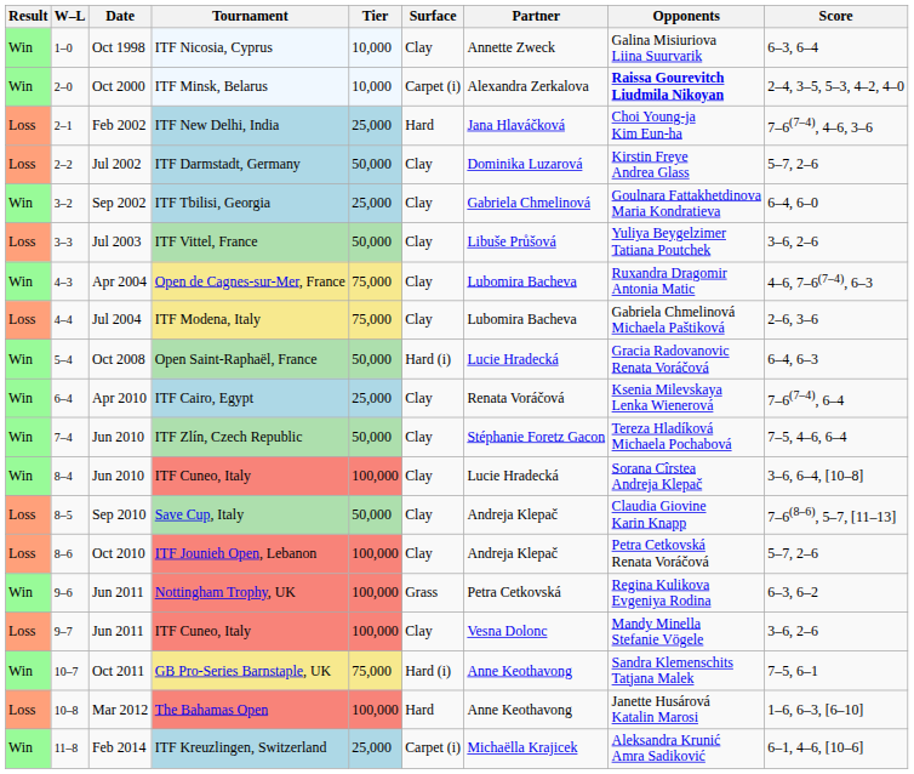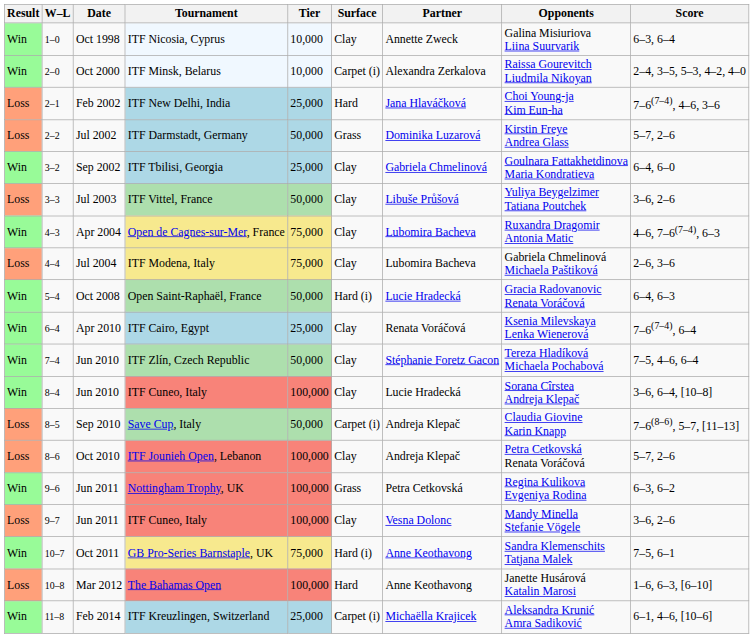 <table class="sortable wikitable">
 <tr>
 <th>Result</th>
 <th class="unsortable">W–L</th>
 <th>Date</th>
 <th>Tournament</th>
 <th>Tier</th>
 <th>Surface</th>
 <th>Partner</th>
 <th>Opponents</th>
 <th class="unsortable">Score</th>
 </tr>
 <tr>
 <td style="background:#98fb98;">Win</td>
 <td><small>1–0</small></td>
 <td>Oct 1998</td>
 <td bgcolor=f0f8ff>ITF Nicosia, Cyprus</td>
 <td bgcolor=f0f8ff>10,000</td>
 <td>Clay</td>
 <td> Annette Zweck</td>
 <td> Galina Misiuriova <br>  <a href='#'>Liina Suurvarik</a></td>
 <td>6–3, 6–4</td>
 </tr>
 <tr>
 <td style="background:#98fb98;">Win</td>
 <td><small>2–0</small></td>
 <td>Oct 2000</td>
 <td bgcolor=f0f8ff>ITF Minsk, Belarus</td>
 <td bgcolor=f0f8ff>10,000</td>
 <td>Carpet (i)</td>
 <td> Alexandra Zerkalova</td>
-<td><strong> <a href='#'>Raissa Gourevitch</a> <br>  <a href='#'>Liudmila Nikoyan</a></strong></td>
+<td> <a href='#'>Raissa Gourevitch</a> <br>  <a href='#'>Liudmila Nikoyan</a></td>
 <td>2–4, 3–5, 5–3, 4–2, 4–0</td>
 </tr>
 <tr>
 <td style="background:#ffa07a;">Loss</td>
 <td><small>2–1</small></td>
 <td>Feb 2002</td>
 <td bgcolor=lightblue>ITF New Delhi, India</td>
 <td bgcolor=lightblue>25,000</td>
 <td>Hard</td>
 <td> <a href='#'>Jana Hlaváčková</a></td>
 <td> <a href='#'>Choi Young-ja</a> <br>  <a href='#'>Kim Eun-ha</a></td>
 <td>7–6<sup>(7–4)</sup>, 4–6, 3–6</td>
 </tr>
 <tr>
 <td style="background:#ffa07a;">Loss</td>
 <td><small>2–2</small></td>
 <td>Jul 2002</td>
 <td bgcolor=lightblue>ITF Darmstadt, Germany</td>
 <td bgcolor=lightblue>50,000</td>
-<td>Clay</td>
+<td>Grass</td>
 <td> <a href='#'>Dominika Luzarová</a></td>
 <td> <a href='#'>Kirstin Freye</a> <br>  <a href='#'>Andrea Glass</a></td>
 <td>5–7, 2–6</td>
 </tr>
 <tr>
 <td style="background:#98fb98;">Win</td>
 <td><small>3–2</small></td>
 <td>Sep 2002</td>
 <td bgcolor=lightblue>ITF Tbilisi, Georgia</td>
 <td bgcolor=lightblue>25,000</td>
 <td>Clay</td>
 <td> <a href='#'>Gabriela Chmelinová</a></td>
 <td> <a href='#'>Goulnara Fattakhetdinova</a> <br>  <a href='#'>Maria Kondratieva</a></td>
 <td>6–4, 6–0</td>
 </tr>
 <tr>
 <td style="background:#ffa07a;">Loss</td>
 <td><small>3–3</small></td>
 <td>Jul 2003</td>
 <td style="background:#addfad">ITF Vittel, France</td>
 <td style="background:#addfad">50,000</td>
 <td>Clay</td>
 <td> <a href='#'>Libuše Průšová</a></td>
 <td> <a href='#'>Yuliya Beygelzimer</a> <br>  <a href='#'>Tatiana Poutchek</a></td>
 <td>3–6, 2–6</td>
 </tr>
 <tr>
 <td style="background:#98fb98;">Win</td>
 <td><small>4–3</small></td>
 <td>Apr 2004</td>
 <td style="background:#f7e98e;"><a href='#'>Open de Cagnes-sur-Mer</a>, France</td>
 <td style="background:#f7e98e;">75,000</td>
 <td>Clay</td>
 <td> <a href='#'>Lubomira Bacheva</a></td>
 <td> <a href='#'>Ruxandra Dragomir</a> <br>  <a href='#'>Antonia Matic</a></td>
 <td>4–6, 7–6<sup>(7–4)</sup>, 6–3</td>
 </tr>
 <tr>
 <td style="background:#ffa07a;">Loss</td>
 <td><small>4–4</small></td>
 <td>Jul 2004</td>
 <td style="background:#f7e98e;">ITF Modena, Italy</td>
 <td style="background:#f7e98e;">75,000</td>
 <td>Clay</td>
 <td> Lubomira Bacheva</td>
 <td> Gabriela Chmelinová <br>  <a href='#'>Michaela Paštiková</a></td>
 <td>2–6, 3–6</td>
 </tr>
 <tr>
 <td style="background:#98fb98;">Win</td>
 <td><small>5–4</small></td>
 <td>Oct 2008</td>
 <td style="background:#addfad">Open Saint-Raphaël, France</td>
 <td style="background:#addfad">50,000</td>
 <td>Hard (i)</td>
 <td> <a href='#'>Lucie Hradecká</a></td>
 <td> <a href='#'>Gracia Radovanovic</a> <br>  <a href='#'>Renata Voráčová</a></td>
 <td>6–4, 6–3</td>
 </tr>
 <tr>
 <td style="background:#98fb98;">Win</td>
 <td><small>6–4</small></td>
 <td>Apr 2010</td>
 <td bgcolor=lightblue>ITF Cairo, Egypt</td>
 <td bgcolor=lightblue>25,000</td>
 <td>Clay</td>
 <td> Renata Voráčová</td>
 <td> <a href='#'>Ksenia Milevskaya</a> <br>  <a href='#'>Lenka Wienerová</a></td>
 <td>7–6<sup>(7–4)</sup>, 6–4</td>
 </tr>
 <tr>
 <td style="background:#98fb98;">Win</td>
 <td><small>7–4</small></td>
 <td>Jun 2010</td>
 <td style="background:#addfad">ITF Zlín, Czech Republic</td>
 <td style="background:#addfad">50,000</td>
 <td>Clay</td>
 <td> <a href='#'>Stéphanie Foretz Gacon</a></td>
 <td> <a href='#'>Tereza Hladíková</a> <br>  <a href='#'>Michaela Pochabová</a></td>
 <td>7–5, 4–6, 6–4</td>
 </tr>
 <tr>
 <td style="background:#98fb98;">Win</td>
 <td><small>8–4</small></td>
 <td>Jun 2010</td>
 <td style="background:#f88379;">ITF Cuneo, Italy</td>
 <td style="background:#f88379;">100,000</td>
 <td>Clay</td>
 <td> Lucie Hradecká</td>
 <td> <a href='#'>Sorana Cîrstea</a> <br>  <a href='#'>Andreja Klepač</a></td>
 <td>3–6, 6–4, [10–8]</td>
 </tr>
 <tr>
 <td style="background:#ffa07a;">Loss</td>
 <td><small>8–5</small></td>
 <td>Sep 2010</td>
 <td style="background:#addfad"><a href='#'>Save Cup</a>, Italy</td>
 <td style="background:#addfad">50,000</td>
-<td>Clay</td>
+<td>Carpet (i)</td>
 <td> Andreja Klepač</td>
 <td> <a href='#'>Claudia Giovine</a> <br>  <a href='#'>Karin Knapp</a></td>
 <td>7–6<sup>(8–6)</sup>, 5–7, [11–13]</td>
 </tr>
 <tr>
 <td style="background:#ffa07a;">Loss</td>
 <td><small>8–6</small></td>
 <td>Oct 2010</td>
 <td bgcolor=f88379><a href='#'>ITF Jounieh Open</a>, Lebanon</td>
 <td bgcolor=f88379>100,000</td>
 <td>Clay</td>
 <td> Andreja Klepač</td>
 <td> <a href='#'>Petra Cetkovská</a> <br>  Renata Voráčová</td>
 <td>5–7, 2–6</td>
 </tr>
 <tr>
 <td style="background:#98fb98;">Win</td>
 <td><small>9–6</small></td>
 <td>Jun 2011</td>
 <td style="background:#f88379;"><a href='#'>Nottingham Trophy</a>, UK</td>
 <td style="background:#f88379;">100,000</td>
 <td>Grass</td>
 <td> Petra Cetkovská</td>
 <td> <a href='#'>Regina Kulikova</a> <br>  <a href='#'>Evgeniya Rodina</a></td>
 <td>6–3, 6–2</td>
 </tr>
 <tr>
 <td style="background:#ffa07a;">Loss</td>
 <td><small>9–7</small></td>
 <td>Jun 2011</td>
 <td style="background:#f88379;">ITF Cuneo, Italy</td>
 <td style="background:#f88379;">100,000</td>
 <td>Clay</td>
 <td> <a href='#'>Vesna Dolonc</a></td>
 <td> <a href='#'>Mandy Minella</a> <br>  <a href='#'>Stefanie Vögele</a></td>
 <td>3–6, 2–6</td>
 </tr>
 <tr>
 <td style="background:#98fb98;">Win</td>
 <td><small>10–7</small></td>
 <td>Oct 2011</td>
 <td style="background:#f7e98e;"><a href='#'>GB Pro-Series Barnstaple</a>, UK</td>
 <td style="background:#f7e98e;">75,000</td>
 <td>Hard (i)</td>
 <td> <a href='#'>Anne Keothavong</a></td>
 <td> <a href='#'>Sandra Klemenschits</a> <br>  <a href='#'>Tatjana Malek</a></td>
 <td>7–5, 6–1</td>
 </tr>
 <tr>
 <td style="background:#ffa07a;">Loss</td>
 <td><small>10–8</small></td>
 <td>Mar 2012</td>
 <td style="background:#f88379;"><a href='#'>The Bahamas Open</a></td>
 <td style="background:#f88379;">100,000</td>
 <td>Hard</td>
 <td> Anne Keothavong</td>
 <td> Janette Husárová <br>  <a href='#'>Katalin Marosi</a></td>
 <td>1–6, 6–3, [6–10]</td>
 </tr>
 <tr>
 <td style="background:#98fb98;">Win</td>
 <td><small>11–8</small></td>
 <td>Feb 2014</td>
 <td bgcolor=lightblue>ITF Kreuzlingen, Switzerland</td>
 <td bgcolor=lightblue>25,000</td>
 <td>Carpet (i)</td>
 <td> <a href='#'>Michaëlla Krajicek</a></td>
 <td> <a href='#'>Aleksandra Krunić</a> <br>  <a href='#'>Amra Sadiković</a></td>
 <td>6–1, 4–6, [10–6]</td>
 </tr>
 </table>
